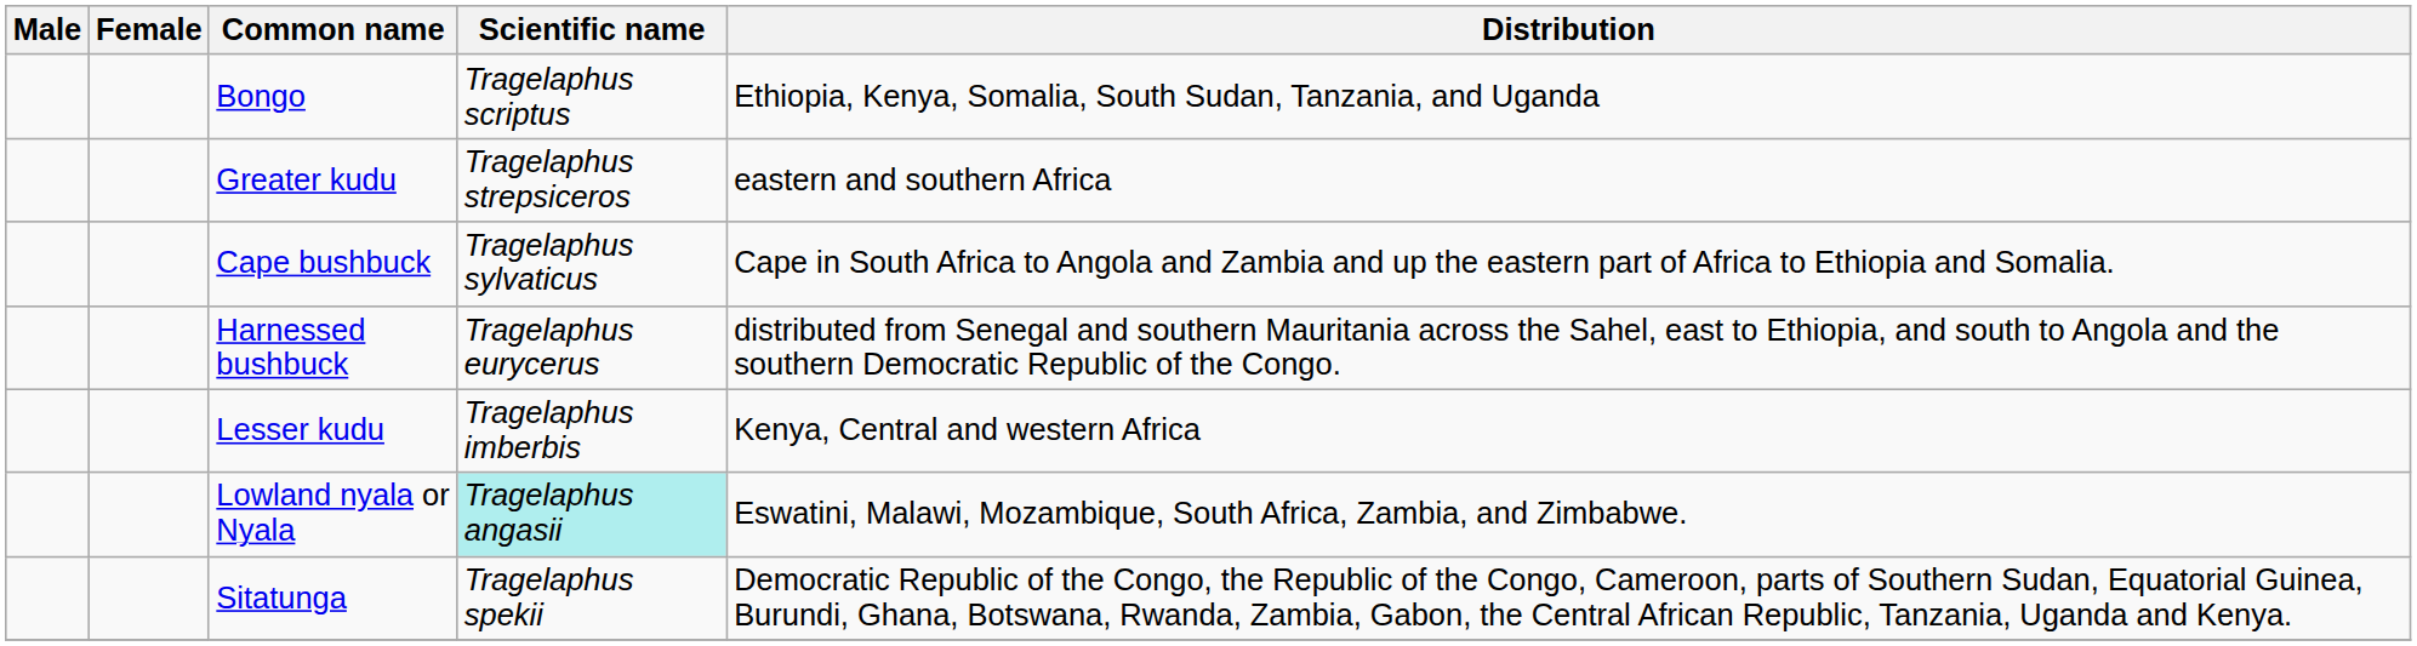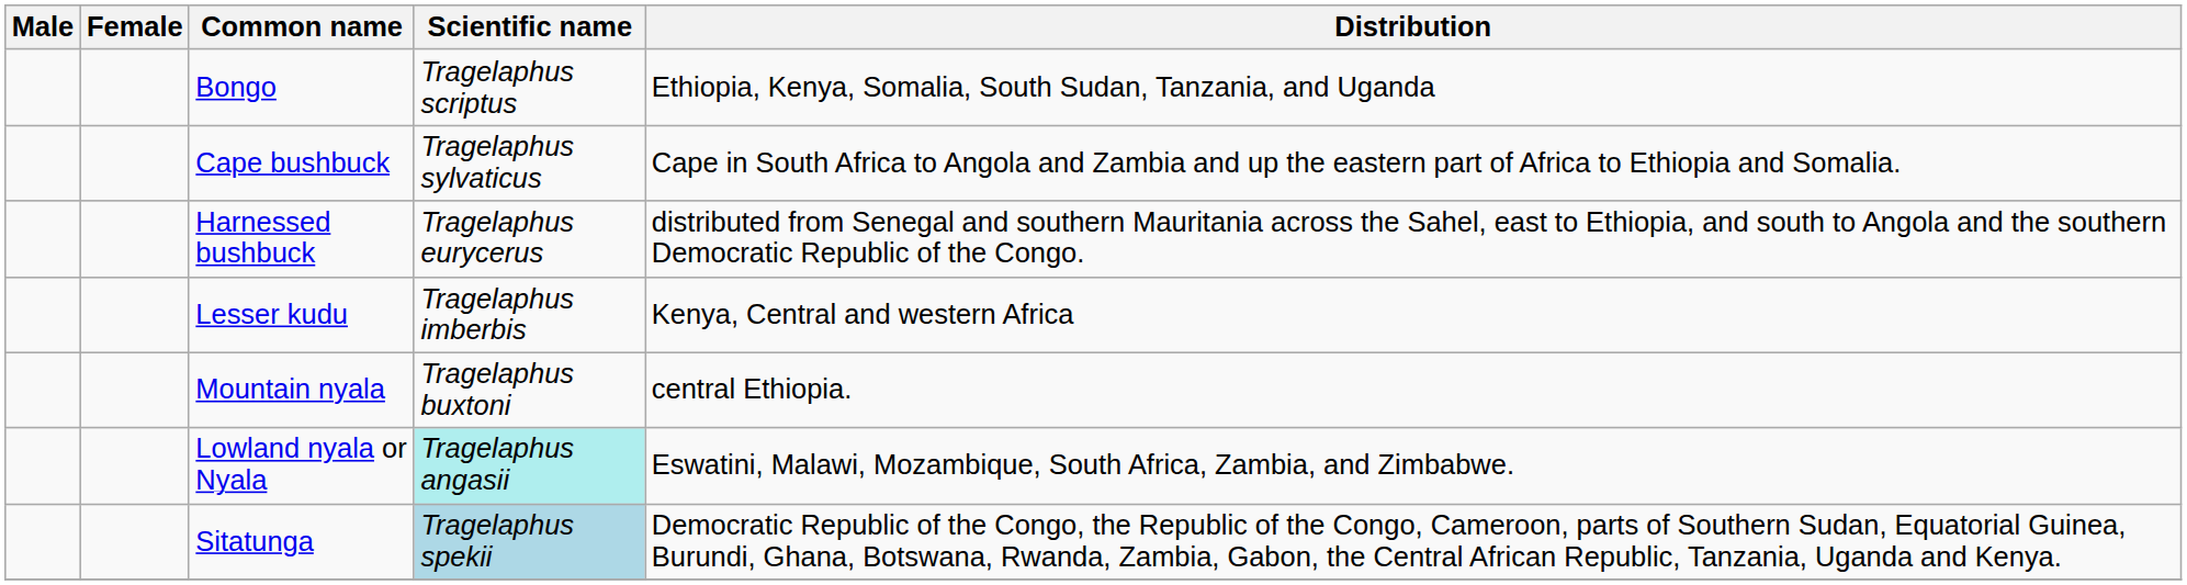 <table class="wikitable">
 <tr>
 <th>Male</th>
 <th>Female</th>
 <th>Common name</th>
 <th>Scientific name</th>
 <th>Distribution</th>
 </tr>
 <tr>
 <td></td>
 <td></td>
 <td><a href='#'>Bongo</a></td>
 <td><em>Tragelaphus scriptus</em></td>
 <td>Ethiopia, Kenya, Somalia, South Sudan, Tanzania, and Uganda</td>
-</tr>
-<tr>
-<td></td>
-<td></td>
-<td><a href='#'>Greater kudu</a></td>
-<td><em>Tragelaphus strepsiceros</em></td>
-<td>eastern and southern Africa</td>
 </tr>
 <tr>
 <td></td>
 <td></td>
 <td><a href='#'>Cape bushbuck</a></td>
 <td><em>Tragelaphus sylvaticus</em></td>
 <td>Cape in South Africa to Angola and Zambia and up the eastern part of Africa to Ethiopia and Somalia.</td>
 </tr>
 <tr>
 <td></td>
 <td></td>
 <td><a href='#'>Harnessed bushbuck</a></td>
 <td><em>Tragelaphus eurycerus</em></td>
 <td>distributed from Senegal and southern Mauritania across the Sahel, east to Ethiopia, and south to Angola and the southern Democratic Republic of the Congo.</td>
 </tr>
 <tr>
 <td></td>
 <td></td>
 <td><a href='#'>Lesser kudu</a></td>
 <td><em>Tragelaphus imberbis</em></td>
 <td>Kenya, Central and western Africa</td>
 </tr>
 <tr>
 <td></td>
 <td></td>
+<td><a href='#'>Mountain nyala</a></td>
+<td><em>Tragelaphus buxtoni</em></td>
+<td>central Ethiopia.</td>
+</tr>
+<tr>
+<td></td>
+<td></td>
 <td><a href='#'>Lowland nyala</a> or <a href='#'>Nyala</a></td>
 <td style="background: paleturquoise;"><em>Tragelaphus angasii</em></td>
 <td>Eswatini, Malawi, Mozambique, South Africa, Zambia, and Zimbabwe.</td>
 </tr>
 <tr>
 <td></td>
 <td></td>
 <td><a href='#'>Sitatunga</a></td>
-<td><em>Tragelaphus spekii</em></td>
+<td style="background: lightblue;"><em>Tragelaphus spekii</em></td>
 <td>Democratic Republic of the Congo, the Republic of the Congo, Cameroon, parts of Southern Sudan, Equatorial Guinea, Burundi, Ghana, Botswana, Rwanda, Zambia, Gabon, the Central African Republic, Tanzania, Uganda and Kenya.</td>
 </tr>
 <tr>
 </tr>
 </table>
